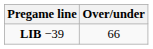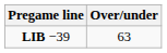 <table class="wikitable">
 <tr align="center">
 <th style=>Pregame line</th>
 <th style=>Over/under</th>
 </tr>
 <tr align="center">
 <td><strong>LIB</strong> −39</td>
-<td>66</td>
+<td>63</td>
 </tr>
 </table>
